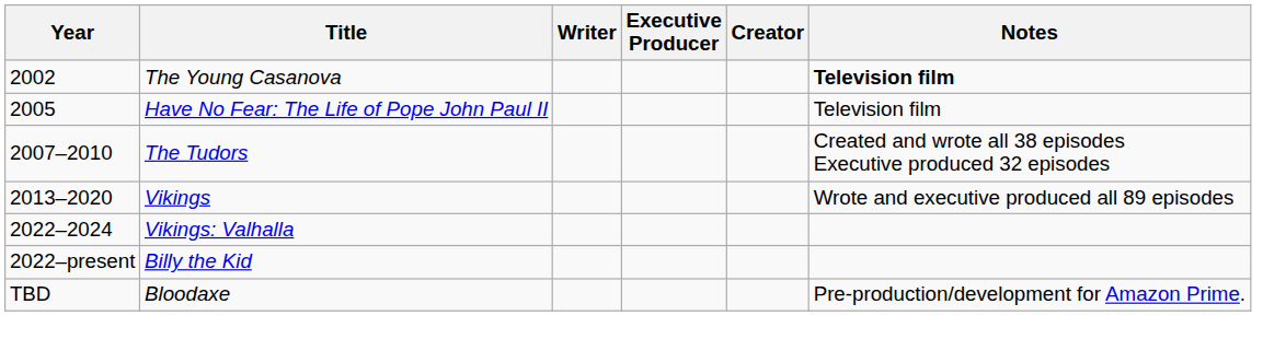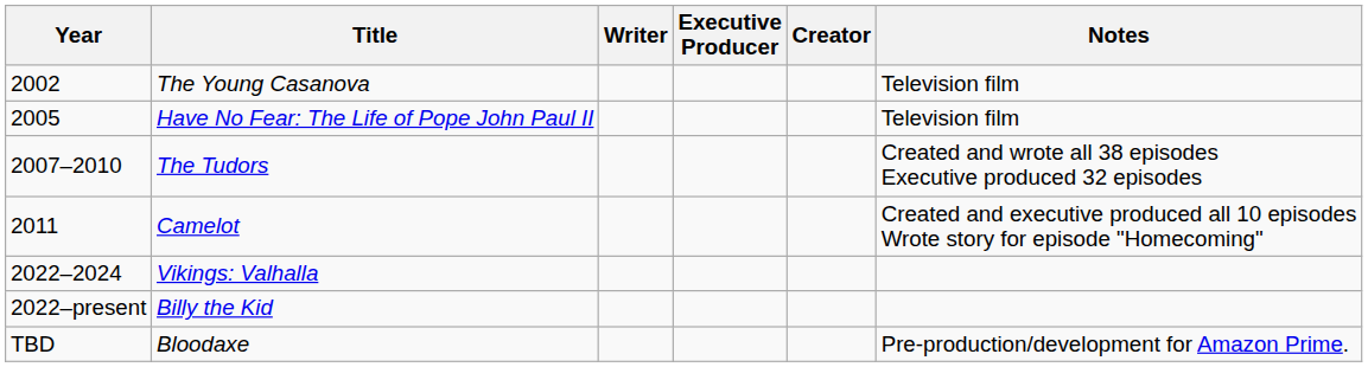 <table class="wikitable sortable">
 <tr>
 <th>Year</th>
 <th>Title</th>
 <th>Writer</th>
 <th style="width:65px;">Executive Producer</th>
 <th>Creator</th>
 <th>Notes</th>
 </tr>
 <tr>
 <td>2002</td>
 <td><em>The Young Casanova</em></td>
 <td></td>
 <td></td>
 <td></td>
-<td><strong>Television film</strong></td>
+<td>Television film</td>
 </tr>
 <tr>
 <td>2005</td>
 <td><em><a href='#'>Have No Fear: The Life of Pope John Paul II</a></em></td>
 <td></td>
 <td></td>
 <td></td>
 <td>Television film</td>
 </tr>
 <tr>
 <td>2007–2010</td>
 <td><em><a href='#'>The Tudors</a></em></td>
 <td></td>
 <td></td>
 <td></td>
 <td>Created and wrote all 38 episodes<br>Executive produced 32 episodes</td>
 </tr>
 <tr>
-<td>2013–2020</td>
-<td><em><a href='#'>Vikings</a></em></td>
+<td>2011</td>
+<td><em><a href='#'>Camelot</a></em></td>
 <td></td>
 <td></td>
 <td></td>
-<td>Wrote and executive produced all 89 episodes</td>
+<td>Created and executive produced all 10 episodes<br>Wrote story for episode "Homecoming"</td>
 </tr>
 <tr>
 <td>2022–2024</td>
 <td><em><a href='#'>Vikings: Valhalla</a></em></td>
 <td></td>
 <td></td>
 <td></td>
 <td></td>
 </tr>
 <tr>
 <td>2022–present</td>
 <td><em><a href='#'>Billy the Kid</a></em></td>
 <td></td>
 <td></td>
 <td></td>
 <td></td>
 </tr>
 <tr>
 <td>TBD</td>
 <td><em>Bloodaxe</em></td>
 <td></td>
 <td></td>
 <td></td>
 <td>Pre-production/development for <a href='#'>Amazon Prime</a>.</td>
 </tr>
 </table>
